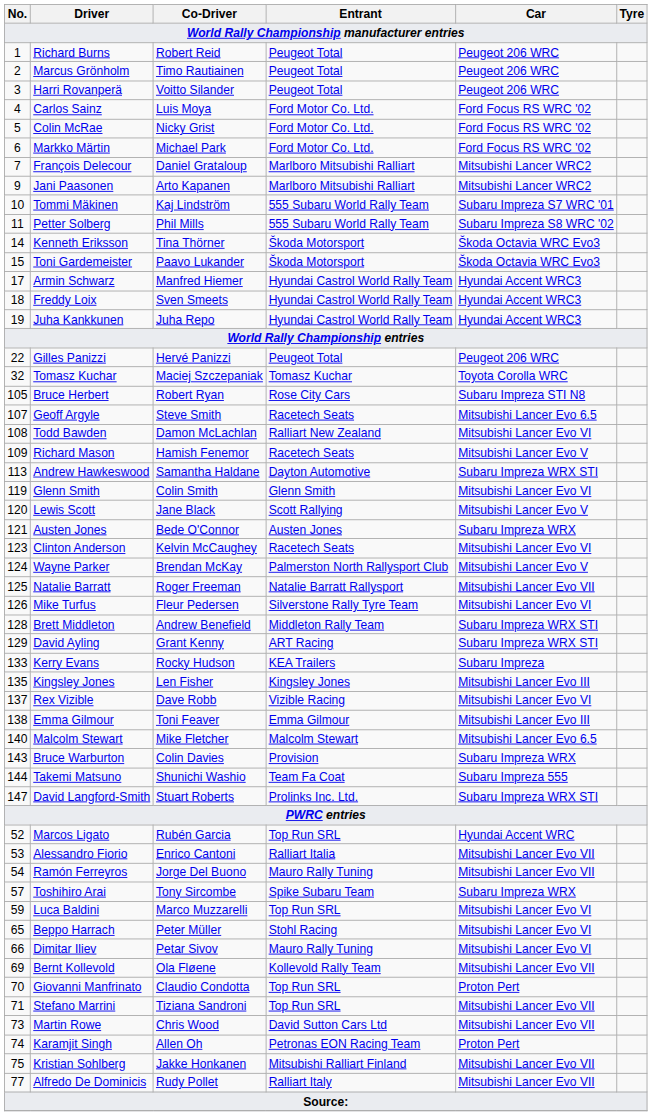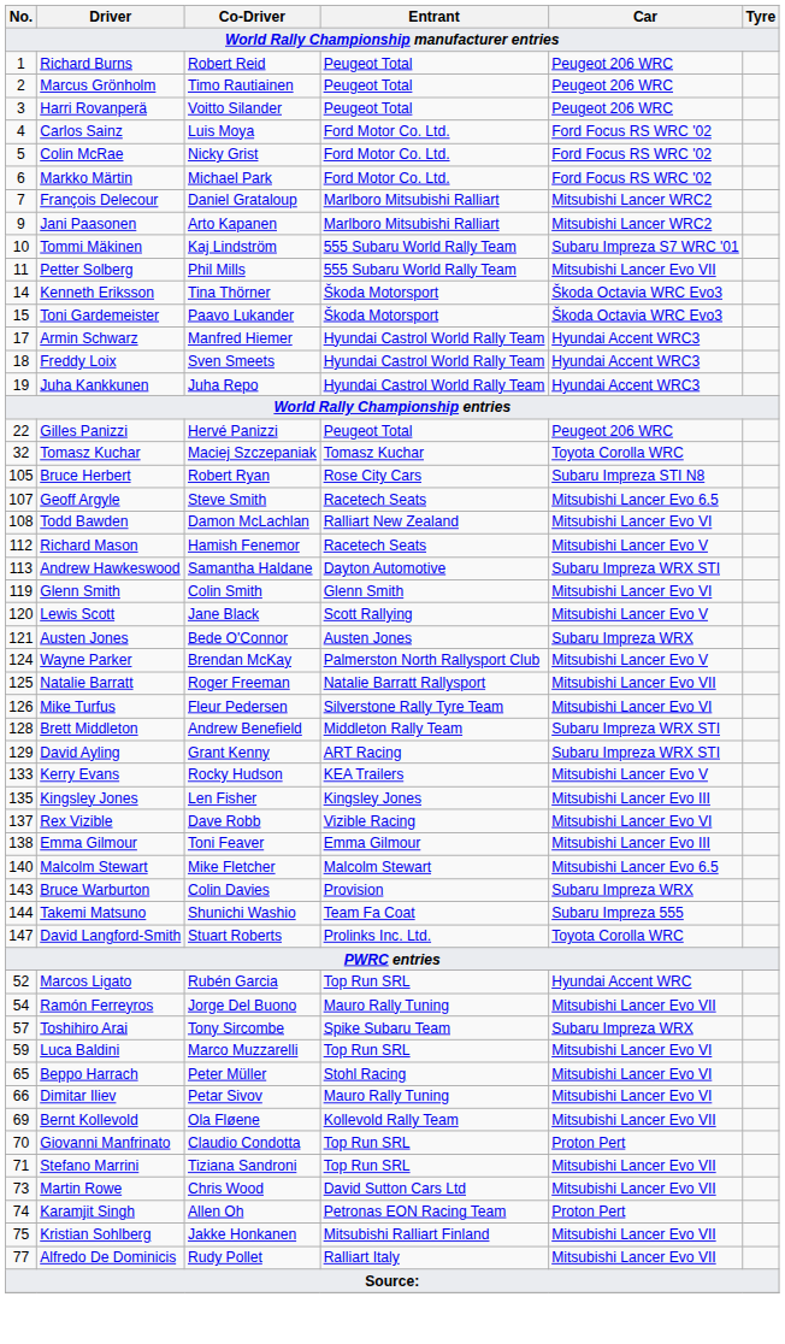 <table class="wikitable" style="font-size: 85%;">
 <tr>
 <th>No.</th>
 <th>Driver</th>
 <th>Co-Driver</th>
 <th>Entrant</th>
 <th>Car</th>
 <th>Tyre</th>
 </tr>
 <tr>
 <td style="background-color:#EAECF0; text-align:center" colspan="6"><strong><em><a href='#'>World Rally Championship</a> manufacturer entries</em></strong></td>
 </tr>
 <tr>
 <td align="center">1</td>
 <td> <a href='#'>Richard Burns</a></td>
 <td> <a href='#'>Robert Reid</a></td>
 <td> <a href='#'>Peugeot Total</a></td>
 <td><a href='#'>Peugeot 206 WRC</a></td>
 <td align="center"></td>
 </tr>
 <tr>
 <td align="center">2</td>
 <td> <a href='#'>Marcus Grönholm</a></td>
 <td> <a href='#'>Timo Rautiainen</a></td>
 <td> <a href='#'>Peugeot Total</a></td>
 <td><a href='#'>Peugeot 206 WRC</a></td>
 <td align="center"></td>
 </tr>
 <tr>
 <td align="center">3</td>
 <td> <a href='#'>Harri Rovanperä</a></td>
 <td> <a href='#'>Voitto Silander</a></td>
 <td> <a href='#'>Peugeot Total</a></td>
 <td><a href='#'>Peugeot 206 WRC</a></td>
 <td align="center"></td>
 </tr>
 <tr>
 <td align="center">4</td>
 <td> <a href='#'>Carlos Sainz</a></td>
 <td> <a href='#'>Luis Moya</a></td>
 <td> <a href='#'>Ford Motor Co. Ltd.</a></td>
 <td><a href='#'>Ford Focus RS WRC '02</a></td>
 <td align="center"></td>
 </tr>
 <tr>
 <td align="center">5</td>
 <td> <a href='#'>Colin McRae</a></td>
 <td> <a href='#'>Nicky Grist</a></td>
 <td> <a href='#'>Ford Motor Co. Ltd.</a></td>
 <td><a href='#'>Ford Focus RS WRC '02</a></td>
 <td align="center"></td>
 </tr>
 <tr>
 <td align="center">6</td>
 <td> <a href='#'>Markko Märtin</a></td>
 <td> <a href='#'>Michael Park</a></td>
 <td> <a href='#'>Ford Motor Co. Ltd.</a></td>
 <td><a href='#'>Ford Focus RS WRC '02</a></td>
 <td align="center"></td>
 </tr>
 <tr>
 <td align="center">7</td>
 <td> <a href='#'>François Delecour</a></td>
 <td> <a href='#'>Daniel Grataloup</a></td>
 <td> <a href='#'>Marlboro Mitsubishi Ralliart</a></td>
 <td><a href='#'>Mitsubishi Lancer WRC2</a></td>
 <td align="center"></td>
 </tr>
 <tr>
 <td align="center">9</td>
 <td> <a href='#'>Jani Paasonen</a></td>
 <td> <a href='#'>Arto Kapanen</a></td>
 <td> <a href='#'>Marlboro Mitsubishi Ralliart</a></td>
 <td><a href='#'>Mitsubishi Lancer WRC2</a></td>
 <td align="center"></td>
 </tr>
 <tr>
 <td align="center">10</td>
 <td> <a href='#'>Tommi Mäkinen</a></td>
 <td> <a href='#'>Kaj Lindström</a></td>
 <td> <a href='#'>555 Subaru World Rally Team</a></td>
 <td><a href='#'>Subaru Impreza S7 WRC '01</a></td>
 <td align="center"></td>
 </tr>
 <tr>
 <td align="center">11</td>
 <td> <a href='#'>Petter Solberg</a></td>
 <td> <a href='#'>Phil Mills</a></td>
 <td> <a href='#'>555 Subaru World Rally Team</a></td>
-<td><a href='#'>Subaru Impreza S8 WRC '02</a></td>
+<td><a href='#'>Mitsubishi Lancer Evo VII</a></td>
 <td align="center"></td>
 </tr>
 <tr>
 <td align="center">14</td>
 <td> <a href='#'>Kenneth Eriksson</a></td>
 <td> <a href='#'>Tina Thörner</a></td>
 <td> <a href='#'>Škoda Motorsport</a></td>
 <td><a href='#'>Škoda Octavia WRC Evo3</a></td>
 <td align="center"></td>
 </tr>
 <tr>
 <td align="center">15</td>
 <td> <a href='#'>Toni Gardemeister</a></td>
 <td> <a href='#'>Paavo Lukander</a></td>
 <td> <a href='#'>Škoda Motorsport</a></td>
 <td><a href='#'>Škoda Octavia WRC Evo3</a></td>
 <td align="center"></td>
 </tr>
 <tr>
 <td align="center">17</td>
 <td> <a href='#'>Armin Schwarz</a></td>
 <td> <a href='#'>Manfred Hiemer</a></td>
 <td> <a href='#'>Hyundai Castrol World Rally Team</a></td>
 <td><a href='#'>Hyundai Accent WRC3</a></td>
 <td align="center"></td>
 </tr>
 <tr>
 <td align="center">18</td>
 <td> <a href='#'>Freddy Loix</a></td>
 <td> <a href='#'>Sven Smeets</a></td>
 <td> <a href='#'>Hyundai Castrol World Rally Team</a></td>
 <td><a href='#'>Hyundai Accent WRC3</a></td>
 <td align="center"></td>
 </tr>
 <tr>
 <td align="center">19</td>
 <td> <a href='#'>Juha Kankkunen</a></td>
 <td> <a href='#'>Juha Repo</a></td>
 <td> <a href='#'>Hyundai Castrol World Rally Team</a></td>
 <td><a href='#'>Hyundai Accent WRC3</a></td>
 <td align="center"></td>
 </tr>
 <tr>
 <td style="background-color:#EAECF0; text-align:center" colspan="6"><strong><em><a href='#'>World Rally Championship</a> entries</em></strong></td>
 </tr>
 <tr>
 <td align="center">22</td>
 <td> <a href='#'>Gilles Panizzi</a></td>
 <td> <a href='#'>Hervé Panizzi</a></td>
 <td> <a href='#'>Peugeot Total</a></td>
 <td><a href='#'>Peugeot 206 WRC</a></td>
 <td align="center"></td>
 </tr>
 <tr>
 <td align="center">32</td>
 <td> <a href='#'>Tomasz Kuchar</a></td>
 <td> <a href='#'>Maciej Szczepaniak</a></td>
 <td> <a href='#'>Tomasz Kuchar</a></td>
 <td><a href='#'>Toyota Corolla WRC</a></td>
 <td align="center"></td>
 </tr>
 <tr>
 <td align="center">105</td>
 <td> <a href='#'>Bruce Herbert</a></td>
 <td> <a href='#'>Robert Ryan</a></td>
 <td> <a href='#'>Rose City Cars</a></td>
 <td><a href='#'>Subaru Impreza STI N8</a></td>
 <td></td>
 </tr>
 <tr>
 <td align="center">107</td>
 <td> <a href='#'>Geoff Argyle</a></td>
 <td> <a href='#'>Steve Smith</a></td>
 <td> <a href='#'>Racetech Seats</a></td>
 <td><a href='#'>Mitsubishi Lancer Evo 6.5</a></td>
 <td></td>
 </tr>
 <tr>
 <td align="center">108</td>
 <td> <a href='#'>Todd Bawden</a></td>
 <td> <a href='#'>Damon McLachlan</a></td>
 <td> <a href='#'>Ralliart New Zealand</a></td>
 <td><a href='#'>Mitsubishi Lancer Evo VI</a></td>
 <td></td>
 </tr>
 <tr>
-<td align="center">109</td>
+<td align="center">112</td>
 <td> <a href='#'>Richard Mason</a></td>
 <td> <a href='#'>Hamish Fenemor</a></td>
 <td> <a href='#'>Racetech Seats</a></td>
 <td><a href='#'>Mitsubishi Lancer Evo V</a></td>
 <td></td>
 </tr>
 <tr>
 <td align="center">113</td>
 <td> <a href='#'>Andrew Hawkeswood</a></td>
 <td> <a href='#'>Samantha Haldane</a></td>
 <td> <a href='#'>Dayton Automotive</a></td>
 <td><a href='#'>Subaru Impreza WRX STI</a></td>
 <td></td>
 </tr>
 <tr>
 <td align="center">119</td>
 <td> <a href='#'>Glenn Smith</a></td>
 <td> <a href='#'>Colin Smith</a></td>
 <td> <a href='#'>Glenn Smith</a></td>
 <td><a href='#'>Mitsubishi Lancer Evo VI</a></td>
 <td></td>
 </tr>
 <tr>
 <td align="center">120</td>
 <td> <a href='#'>Lewis Scott</a></td>
 <td> <a href='#'>Jane Black</a></td>
 <td> <a href='#'>Scott Rallying</a></td>
 <td><a href='#'>Mitsubishi Lancer Evo V</a></td>
 <td></td>
 </tr>
 <tr>
 <td align="center">121</td>
 <td> <a href='#'>Austen Jones</a></td>
 <td> <a href='#'>Bede O'Connor</a></td>
 <td> <a href='#'>Austen Jones</a></td>
 <td><a href='#'>Subaru Impreza WRX</a></td>
-<td></td>
-</tr>
-<tr>
-<td align="center">123</td>
-<td> <a href='#'>Clinton Anderson</a></td>
-<td> <a href='#'>Kelvin McCaughey</a></td>
-<td> <a href='#'>Racetech Seats</a></td>
-<td><a href='#'>Mitsubishi Lancer Evo VI</a></td>
 <td></td>
 </tr>
 <tr>
 <td align="center">124</td>
 <td> <a href='#'>Wayne Parker</a></td>
 <td> <a href='#'>Brendan McKay</a></td>
 <td> <a href='#'>Palmerston North Rallysport Club</a></td>
 <td><a href='#'>Mitsubishi Lancer Evo V</a></td>
 <td></td>
 </tr>
 <tr>
 <td align="center">125</td>
 <td> <a href='#'>Natalie Barratt</a></td>
 <td> <a href='#'>Roger Freeman</a></td>
 <td> <a href='#'>Natalie Barratt Rallysport</a></td>
 <td><a href='#'>Mitsubishi Lancer Evo VII</a></td>
 <td></td>
 </tr>
 <tr>
 <td align="center">126</td>
 <td> <a href='#'>Mike Turfus</a></td>
 <td> <a href='#'>Fleur Pedersen</a></td>
 <td> <a href='#'>Silverstone Rally Tyre Team</a></td>
 <td><a href='#'>Mitsubishi Lancer Evo VI</a></td>
 <td></td>
 </tr>
 <tr>
 <td align="center">128</td>
 <td> <a href='#'>Brett Middleton</a></td>
 <td> <a href='#'>Andrew Benefield</a></td>
 <td> <a href='#'>Middleton Rally Team</a></td>
 <td><a href='#'>Subaru Impreza WRX STI</a></td>
 <td></td>
 </tr>
 <tr>
 <td align="center">129</td>
 <td> <a href='#'>David Ayling</a></td>
 <td> <a href='#'>Grant Kenny</a></td>
 <td> <a href='#'>ART Racing</a></td>
 <td><a href='#'>Subaru Impreza WRX STI</a></td>
 <td></td>
 </tr>
 <tr>
 <td align="center">133</td>
 <td> <a href='#'>Kerry Evans</a></td>
 <td> <a href='#'>Rocky Hudson</a></td>
 <td> <a href='#'>KEA Trailers</a></td>
-<td><a href='#'>Subaru Impreza</a></td>
+<td><a href='#'>Mitsubishi Lancer Evo V</a></td>
 <td></td>
 </tr>
 <tr>
 <td align="center">135</td>
 <td> <a href='#'>Kingsley Jones</a></td>
 <td> <a href='#'>Len Fisher</a></td>
 <td> <a href='#'>Kingsley Jones</a></td>
 <td><a href='#'>Mitsubishi Lancer Evo III</a></td>
 <td></td>
 </tr>
 <tr>
 <td align="center">137</td>
 <td> <a href='#'>Rex Vizible</a></td>
 <td> <a href='#'>Dave Robb</a></td>
 <td> <a href='#'>Vizible Racing</a></td>
 <td><a href='#'>Mitsubishi Lancer Evo VI</a></td>
 <td></td>
 </tr>
 <tr>
 <td align="center">138</td>
 <td> <a href='#'>Emma Gilmour</a></td>
 <td> <a href='#'>Toni Feaver</a></td>
 <td> <a href='#'>Emma Gilmour</a></td>
 <td><a href='#'>Mitsubishi Lancer Evo III</a></td>
 <td></td>
 </tr>
 <tr>
 <td align="center">140</td>
 <td> <a href='#'>Malcolm Stewart</a></td>
 <td> <a href='#'>Mike Fletcher</a></td>
 <td> <a href='#'>Malcolm Stewart</a></td>
 <td><a href='#'>Mitsubishi Lancer Evo 6.5</a></td>
 <td></td>
 </tr>
 <tr>
 <td align="center">143</td>
 <td> <a href='#'>Bruce Warburton</a></td>
 <td> <a href='#'>Colin Davies</a></td>
 <td> <a href='#'>Provision</a></td>
 <td><a href='#'>Subaru Impreza WRX</a></td>
 <td></td>
 </tr>
 <tr>
 <td align="center">144</td>
 <td> <a href='#'>Takemi Matsuno</a></td>
 <td> <a href='#'>Shunichi Washio</a></td>
 <td> <a href='#'>Team Fa Coat</a></td>
 <td><a href='#'>Subaru Impreza 555</a></td>
 <td></td>
 </tr>
 <tr>
 <td align="center">147</td>
 <td> <a href='#'>David Langford-Smith</a></td>
 <td> <a href='#'>Stuart Roberts</a></td>
 <td> <a href='#'>Prolinks Inc. Ltd.</a></td>
-<td><a href='#'>Subaru Impreza WRX STI</a></td>
+<td><a href='#'>Toyota Corolla WRC</a></td>
 <td></td>
 </tr>
 <tr>
 <td style="background-color:#EAECF0; text-align:center" colspan="6"><strong><em><a href='#'>PWRC</a> entries</em></strong></td>
 </tr>
 <tr>
 <td align="center">52</td>
 <td> <a href='#'>Marcos Ligato</a></td>
 <td> <a href='#'>Rubén Garcia</a></td>
 <td> <a href='#'>Top Run SRL</a></td>
 <td><a href='#'>Hyundai Accent WRC</a></td>
-<td></td>
-</tr>
-<tr>
-<td align="center">53</td>
-<td> <a href='#'>Alessandro Fiorio</a></td>
-<td> <a href='#'>Enrico Cantoni</a></td>
-<td> <a href='#'>Ralliart Italia</a></td>
-<td><a href='#'>Mitsubishi Lancer Evo VII</a></td>
 <td></td>
 </tr>
 <tr>
 <td align="center">54</td>
 <td> <a href='#'>Ramón Ferreyros</a></td>
 <td> <a href='#'>Jorge Del Buono</a></td>
 <td> <a href='#'>Mauro Rally Tuning</a></td>
 <td><a href='#'>Mitsubishi Lancer Evo VII</a></td>
 <td></td>
 </tr>
 <tr>
 <td align="center">57</td>
 <td> <a href='#'>Toshihiro Arai</a></td>
 <td> <a href='#'>Tony Sircombe</a></td>
 <td> <a href='#'>Spike Subaru Team</a></td>
 <td><a href='#'>Subaru Impreza WRX</a></td>
 <td></td>
 </tr>
 <tr>
 <td align="center">59</td>
 <td> <a href='#'>Luca Baldini</a></td>
 <td> <a href='#'>Marco Muzzarelli</a></td>
 <td> <a href='#'>Top Run SRL</a></td>
 <td><a href='#'>Mitsubishi Lancer Evo VI</a></td>
 <td></td>
 </tr>
 <tr>
 <td align="center">65</td>
 <td> <a href='#'>Beppo Harrach</a></td>
 <td> <a href='#'>Peter Müller</a></td>
 <td> <a href='#'>Stohl Racing</a></td>
 <td><a href='#'>Mitsubishi Lancer Evo VI</a></td>
 <td></td>
 </tr>
 <tr>
 <td align="center">66</td>
 <td> <a href='#'>Dimitar Iliev</a></td>
 <td> <a href='#'>Petar Sivov</a></td>
 <td> <a href='#'>Mauro Rally Tuning</a></td>
 <td><a href='#'>Mitsubishi Lancer Evo VI</a></td>
 <td></td>
 </tr>
 <tr>
 <td align="center">69</td>
 <td> <a href='#'>Bernt Kollevold</a></td>
 <td> <a href='#'>Ola Fløene</a></td>
 <td> <a href='#'>Kollevold Rally Team</a></td>
 <td><a href='#'>Mitsubishi Lancer Evo VII</a></td>
 <td></td>
 </tr>
 <tr>
 <td align="center">70</td>
 <td> <a href='#'>Giovanni Manfrinato</a></td>
 <td> <a href='#'>Claudio Condotta</a></td>
 <td> <a href='#'>Top Run SRL</a></td>
 <td><a href='#'>Proton Pert</a></td>
 <td></td>
 </tr>
 <tr>
 <td align="center">71</td>
 <td> <a href='#'>Stefano Marrini</a></td>
 <td> <a href='#'>Tiziana Sandroni</a></td>
 <td> <a href='#'>Top Run SRL</a></td>
 <td><a href='#'>Mitsubishi Lancer Evo VII</a></td>
 <td></td>
 </tr>
 <tr>
 <td align="center">73</td>
 <td> <a href='#'>Martin Rowe</a></td>
 <td> <a href='#'>Chris Wood</a></td>
 <td> <a href='#'>David Sutton Cars Ltd</a></td>
 <td><a href='#'>Mitsubishi Lancer Evo VII</a></td>
 <td></td>
 </tr>
 <tr>
 <td align="center">74</td>
 <td> <a href='#'>Karamjit Singh</a></td>
 <td> <a href='#'>Allen Oh</a></td>
 <td> <a href='#'>Petronas EON Racing Team</a></td>
 <td><a href='#'>Proton Pert</a></td>
 <td></td>
 </tr>
 <tr>
 <td align="center">75</td>
 <td> <a href='#'>Kristian Sohlberg</a></td>
 <td> <a href='#'>Jakke Honkanen</a></td>
 <td> <a href='#'>Mitsubishi Ralliart Finland</a></td>
 <td><a href='#'>Mitsubishi Lancer Evo VII</a></td>
 <td align="center"></td>
 </tr>
 <tr>
 <td align="center">77</td>
 <td> <a href='#'>Alfredo De Dominicis</a></td>
 <td> <a href='#'>Rudy Pollet</a></td>
 <td> <a href='#'>Ralliart Italy</a></td>
 <td><a href='#'>Mitsubishi Lancer Evo VII</a></td>
 <td></td>
 </tr>
 <tr>
 <td style="background-color:#EAECF0; text-align:center" colspan="6"><strong>Source:</strong></td>
 </tr>
 <tr>
 </tr>
 </table>
